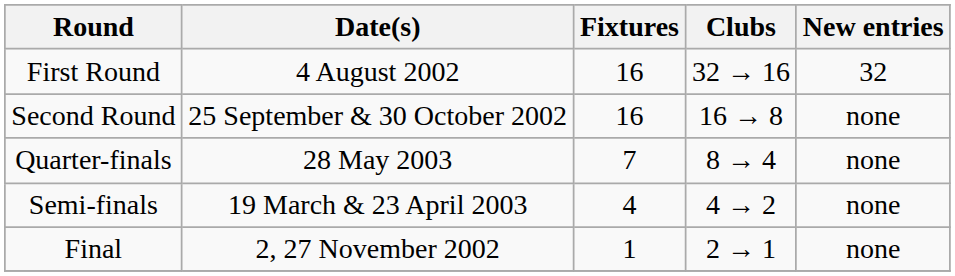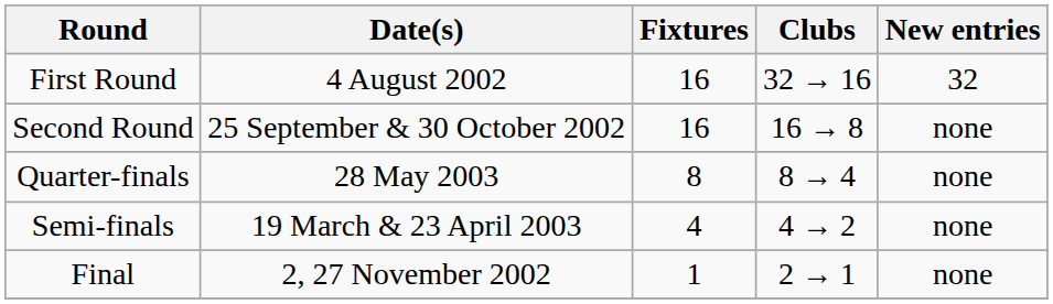 <table class="wikitable" style="text-align:center">
 <tr>
 <th>Round</th>
 <th>Date(s)</th>
 <th>Fixtures</th>
 <th>Clubs</th>
 <th>New entries</th>
 </tr>
 <tr>
 <td>First Round</td>
 <td>4 August 2002</td>
 <td>16</td>
 <td>32 → 16</td>
 <td>32</td>
 </tr>
 <tr>
 <td>Second Round</td>
 <td>25 September & 30 October 2002</td>
 <td>16</td>
 <td>16 → 8</td>
 <td>none</td>
 </tr>
 <tr>
 <td>Quarter-finals</td>
 <td>28 May 2003</td>
-<td>7</td>
+<td>8</td>
 <td>8 → 4</td>
 <td>none</td>
 </tr>
 <tr>
 <td>Semi-finals</td>
 <td>19 March & 23 April 2003</td>
 <td>4</td>
 <td>4 → 2</td>
 <td>none</td>
 </tr>
 <tr>
 <td>Final</td>
 <td>2, 27 November 2002</td>
 <td>1</td>
 <td>2 → 1</td>
 <td>none</td>
 </tr>
 <tr>
 </tr>
 </table>
